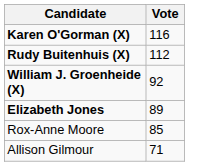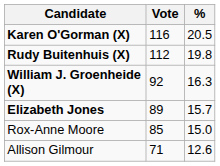 <table class="wikitable">
 <tr>
 <th bgcolor="#DDDDFF" width="170px">Candidate</th>
 <th bgcolor="#DDDDFF" width="40px">Vote</th>
+<th bgcolor="#DDDDFF" width="30px">%</th>
 </tr>
 <tr>
 <td><strong>Karen O'Gorman (X)</strong></td>
 <td>116</td>
+<td>20.5</td>
 </tr>
 <tr>
 <td><strong>Rudy Buitenhuis (X)</strong></td>
 <td>112</td>
+<td>19.8</td>
 </tr>
 <tr>
 <td><strong>William J. Groenheide (X)</strong></td>
 <td>92</td>
+<td>16.3</td>
 </tr>
 <tr>
 <td><strong>Elizabeth Jones</strong></td>
 <td>89</td>
+<td>15.7</td>
 </tr>
 <tr>
 <td>Rox-Anne Moore</td>
 <td>85</td>
+<td>15.0</td>
 </tr>
 <tr>
 <td>Allison Gilmour</td>
 <td>71</td>
+<td>12.6</td>
 </tr>
 </table>
